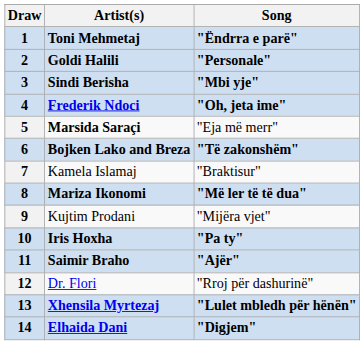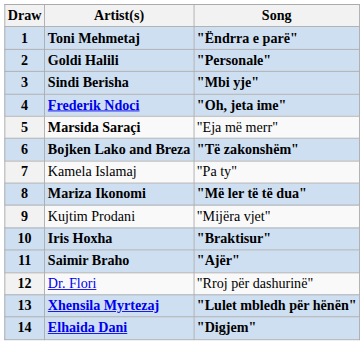 <table class="sortable wikitable plainrowheaders" style="margin: 1em auto 1em auto; text-align:left;">
 <tr>
 </tr>
 <tr>
 <th scope="col">Draw</th>
 <th scope="col">Artist(s)</th>
 <th scope="col">Song</th>
 </tr>
 <tr style="font-weight:bold; background:#CEDFF2;">
 <th scope="row" style="font-weight:bold; background:#CEDFF2; text-align:center;">1</th>
 <td>Toni Mehmetaj</td>
 <td>"Ëndrra e parë"</td>
 </tr>
 <tr style="font-weight:bold; background:#CEDFF2;">
 <th scope="row" style="font-weight:bold; background:#CEDFF2; text-align:center;">2</th>
 <td>Goldi Halili</td>
 <td>"Personale"</td>
 </tr>
 <tr style="font-weight:bold; background:#CEDFF2;">
 <th scope="row" style="font-weight:bold; background:#CEDFF2; text-align:center;">3</th>
 <td>Sindi Berisha</td>
 <td>"Mbi yje"</td>
 </tr>
 <tr style="font-weight:bold; background:#CEDFF2;">
 <th scope="row" style="font-weight:bold; background:#CEDFF2; text-align:center;">4</th>
 <td><a href='#'>Frederik Ndoci</a></td>
 <td>"Oh, jeta ime"</td>
 </tr>
 <tr>
 <th scope="row" style="text-align:center;">5</th>
 <td><strong>Marsida Saraçi</strong></td>
 <td>"Eja më merr"</td>
 </tr>
 <tr style="font-weight:bold; background:#CEDFF2;">
 <th scope="row" style="font-weight:bold; background:#CEDFF2; text-align:center;">6</th>
 <td>Bojken Lako and Breza</td>
 <td>"Të zakonshëm"</td>
 </tr>
 <tr>
 <th scope="row" style="text-align:center;">7</th>
 <td>Kamela Islamaj</td>
-<td>"Braktisur"</td>
+<td>"Pa ty"</td>
 </tr>
 <tr style="font-weight:bold; background:#CEDFF2;">
 <th scope="row" style="font-weight:bold; background:#CEDFF2; text-align:center;">8</th>
 <td>Mariza Ikonomi</td>
 <td>"Më ler të të dua"</td>
 </tr>
 <tr>
 <th scope="row" style="text-align:center;">9</th>
 <td>Kujtim Prodani</td>
 <td>"Mijëra vjet"</td>
 </tr>
 <tr style="font-weight:bold; background:#CEDFF2;">
 <th scope="row" style="font-weight:bold; background:#CEDFF2; text-align:center;">10</th>
 <td>Iris Hoxha</td>
-<td>"Pa ty"</td>
+<td>"Braktisur"</td>
 </tr>
 <tr style="font-weight:bold; background:#CEDFF2;">
 <th scope="row" style="font-weight:bold; background:#CEDFF2; text-align:center;">11</th>
 <td>Saimir Braho</td>
 <td>"Ajër"</td>
 </tr>
 <tr>
 <th scope="row" style="text-align:center;">12</th>
 <td><a href='#'>Dr. Flori</a></td>
 <td>"Rroj për dashurinë"</td>
 </tr>
 <tr style="font-weight:bold; background:#CEDFF2;">
 <th scope="row" style="font-weight:bold; background:#CEDFF2; text-align:center;">13</th>
 <td><a href='#'>Xhensila Myrtezaj</a></td>
 <td>"Lulet mbledh për hënën"</td>
 </tr>
 <tr style="font-weight:bold; background:#CEDFF2;">
 <th scope="row" style="font-weight:bold; background:#CEDFF2; text-align:center;">14</th>
 <td><a href='#'>Elhaida Dani</a></td>
 <td>"Digjem"</td>
 </tr>
 </table>
